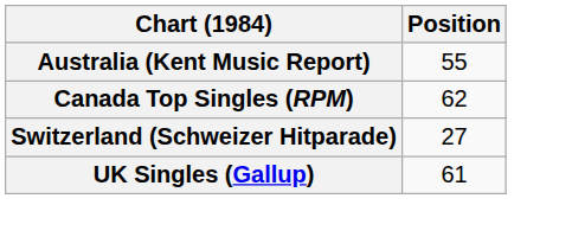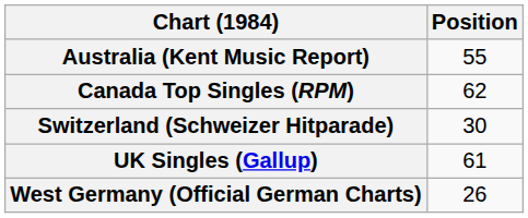 <table class="wikitable sortable plainrowheaders" style="text-align:center">
 <tr>
 <th scope="col">Chart (1984)</th>
 <th scope="col">Position</th>
 </tr>
 <tr>
 <th scope="row">Australia (Kent Music Report)</th>
 <td>55</td>
 </tr>
 <tr>
 <th scope="row">Canada Top Singles (<em>RPM</em>)</th>
 <td>62</td>
 </tr>
 <tr>
 <th scope="row">Switzerland (Schweizer Hitparade)</th>
-<td>27</td>
+<td>30</td>
 </tr>
 <tr>
 <th scope="row">UK Singles (<a href='#'>Gallup</a>)</th>
 <td>61</td>
 </tr>
+<tr>
+<th scope="row">West Germany (Official German Charts)</th>
+<td>26</td>
+</tr>
 </table>
